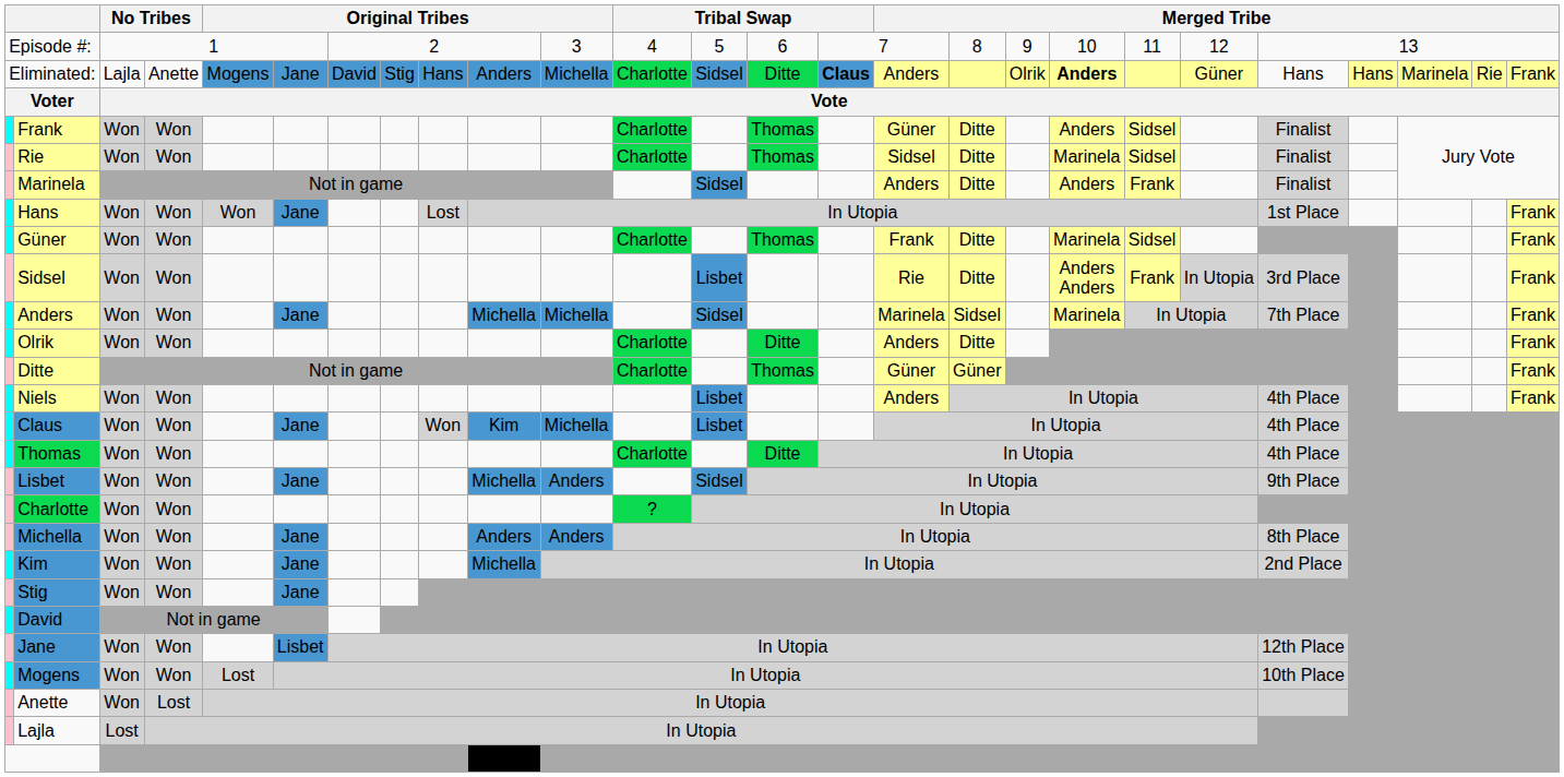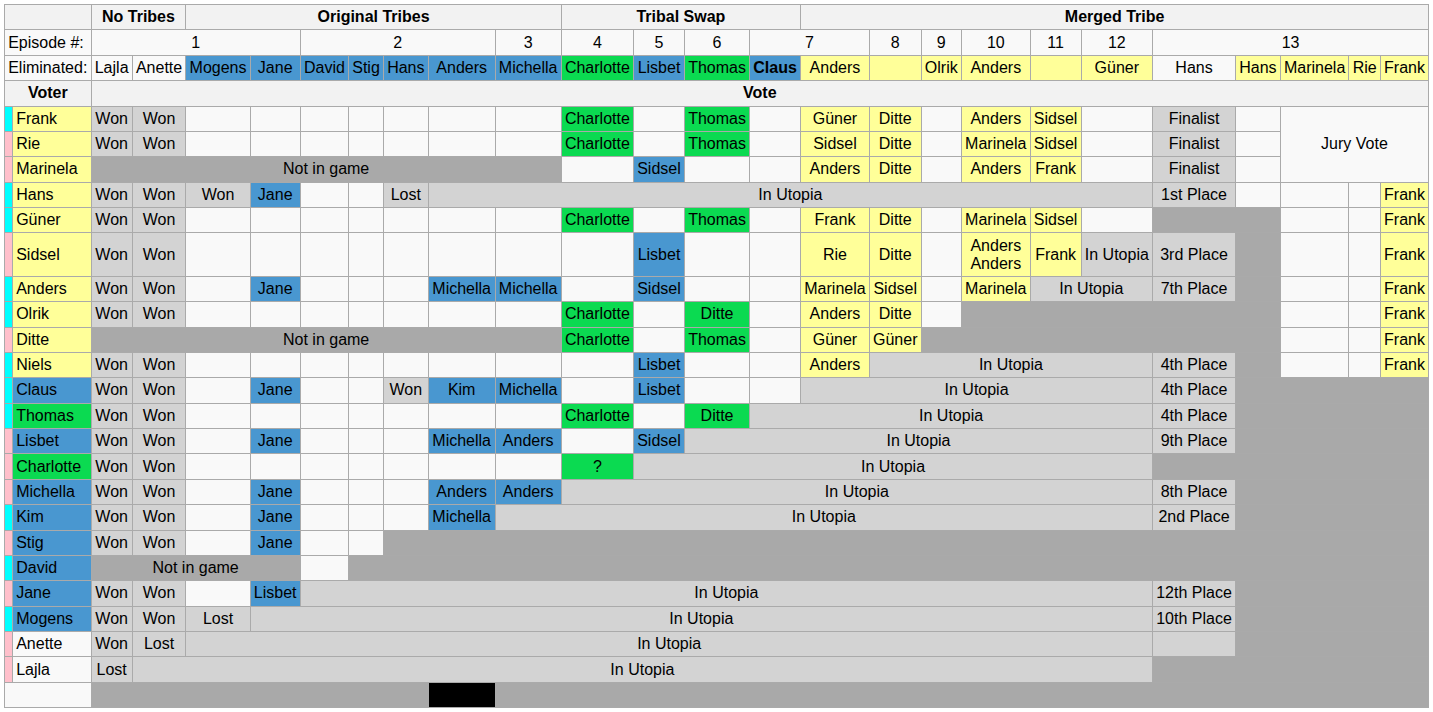 <table class="wikitable" style="text-align:center">
 <tr>
 <th colspan=2></th>
 <th colspan=2>No Tribes</th>
 <th colspan=7>Original Tribes</th>
 <th colspan=4>Tribal Swap</th>
 <th colspan=11>Merged Tribe</th>
 </tr>
 <tr>
 <td colspan=2 align="left">Episode #:</td>
 <td colspan=4>1</td>
 <td colspan=4>2</td>
 <td>3</td>
 <td>4</td>
 <td>5</td>
 <td>6</td>
 <td colspan=2>7</td>
 <td>8</td>
 <td>9</td>
 <td>10</td>
 <td>11</td>
 <td>12</td>
 <td colspan=5>13</td>
 </tr>
 <tr>
 <td colspan=2 align="left">Eliminated:</td>
 <td>Lajla<br></td>
 <td>Anette<br></td>
 <td bgcolor="#4997D0">Mogens<br></td>
 <td bgcolor="#4997D0">Jane<br></td>
 <td bgcolor="#4997D0">David<br></td>
 <td bgcolor="#4997D0">Stig<br></td>
 <td bgcolor="#4997D0">Hans<br></td>
 <td bgcolor="#4997D0">Anders</td>
 <td bgcolor="#4997D0">Michella<br></td>
 <td bgcolor="#0BDA51">Charlotte<br></td>
-<td bgcolor="#4997D0">Sidsel</td>
-<td bgcolor="#0BDA51">Ditte</td>
+<td bgcolor="#4997D0">Lisbet<br></td>
+<td bgcolor="#0BDA51">Thomas<br></td>
 <td bgcolor="#4997D0"><strong>Claus<br></strong></td>
 <td bgcolor="#FFFF99">Anders</td>
 <td bgcolor="#FFFF99"><br></td>
 <td bgcolor="#FFFF99">Olrik<br></td>
-<td bgcolor="#FFFF99"><strong>Anders<br></strong></td>
+<td bgcolor="#FFFF99">Anders<br></td>
 <td bgcolor="#FFFF99"><br></td>
 <td bgcolor="#FFFF99">Güner<br></td>
 <td>Hans<br></td>
 <td bgcolor="#FFFF99">Hans<br></td>
 <td bgcolor="#FFFF99">Marinela<br></td>
 <td bgcolor="#FFFF99">Rie<br></td>
 <td bgcolor="#FFFF99">Frank<br></td>
 </tr>
 <tr>
 <th colspan=2>Voter</th>
 <th colspan=24>Vote</th>
 </tr>
 <tr>
 <td style="background:cyan"></td>
 <td align="left" bgcolor="#FFFF99">Frank</td>
 <td bgcolor="lightgray">Won</td>
 <td bgcolor="lightgray">Won</td>
 <td></td>
 <td></td>
 <td></td>
 <td></td>
 <td></td>
 <td></td>
 <td></td>
 <td bgcolor="#0BDA51">Charlotte</td>
 <td></td>
 <td bgcolor="#0BDA51">Thomas</td>
 <td></td>
 <td bgcolor="#FFFF99">Güner</td>
 <td bgcolor="#FFFF99">Ditte</td>
 <td></td>
 <td bgcolor="#FFFF99">Anders</td>
 <td bgcolor="#FFFF99">Sidsel</td>
 <td></td>
 <td bgcolor="lightgray">Finalist</td>
 <td></td>
 <td colspan=3 rowspan=3>Jury Vote</td>
 </tr>
 <tr>
 <td style="background:pink"></td>
 <td align="left" bgcolor="#FFFF99">Rie</td>
 <td bgcolor="lightgray">Won</td>
 <td bgcolor="lightgray">Won</td>
 <td></td>
 <td></td>
 <td></td>
 <td></td>
 <td></td>
 <td></td>
 <td></td>
 <td bgcolor="#0BDA51">Charlotte</td>
 <td></td>
 <td bgcolor="#0BDA51">Thomas</td>
 <td></td>
 <td bgcolor="#FFFF99">Sidsel</td>
 <td bgcolor="#FFFF99">Ditte</td>
 <td></td>
 <td bgcolor="#FFFF99">Marinela</td>
 <td bgcolor="#FFFF99">Sidsel</td>
 <td></td>
 <td bgcolor="lightgray">Finalist</td>
 <td></td>
 </tr>
 <tr>
 <td style="background:pink"></td>
 <td align="left" bgcolor="#FFFF99">Marinela</td>
 <td bgcolor="darkgray" colspan=9>Not in game</td>
 <td></td>
 <td bgcolor="#4997D0">Sidsel</td>
 <td></td>
 <td></td>
 <td bgcolor="#FFFF99">Anders</td>
 <td bgcolor="#FFFF99">Ditte</td>
 <td></td>
 <td bgcolor="#FFFF99">Anders</td>
 <td bgcolor="#FFFF99">Frank</td>
 <td></td>
 <td bgcolor="lightgray">Finalist</td>
 <td></td>
 </tr>
 <tr>
 <td style="background:cyan"></td>
 <td align="left" bgcolor="#FFFF99">Hans</td>
 <td bgcolor="lightgray">Won</td>
 <td bgcolor="lightgray">Won</td>
 <td bgcolor="lightgray">Won</td>
 <td bgcolor="#4997D0">Jane</td>
 <td></td>
 <td></td>
 <td bgcolor="lightgray">Lost</td>
 <td bgcolor="lightgray" colspan=12>In Utopia</td>
 <td bgcolor="lightgray">1st Place</td>
 <td></td>
 <td></td>
 <td></td>
 <td bgcolor="#FFFF99">Frank</td>
 </tr>
 <tr>
 <td style="background:cyan"></td>
 <td align="left" bgcolor="#FFFF99">Güner</td>
 <td bgcolor="lightgray">Won</td>
 <td bgcolor="lightgray">Won</td>
 <td></td>
 <td></td>
 <td></td>
 <td></td>
 <td></td>
 <td></td>
 <td></td>
 <td bgcolor="#0BDA51">Charlotte</td>
 <td></td>
 <td bgcolor="#0BDA51">Thomas</td>
 <td></td>
 <td bgcolor="#FFFF99">Frank</td>
 <td bgcolor="#FFFF99">Ditte</td>
 <td></td>
 <td bgcolor="#FFFF99">Marinela</td>
 <td bgcolor="#FFFF99">Sidsel</td>
 <td></td>
 <td bgcolor="darkgray" colspan=2></td>
 <td></td>
 <td></td>
 <td bgcolor="#FFFF99">Frank</td>
 </tr>
 <tr>
 <td style="background:pink"></td>
 <td align="left" bgcolor="#FFFF99">Sidsel</td>
 <td bgcolor="lightgray">Won</td>
 <td bgcolor="lightgray">Won</td>
 <td></td>
 <td></td>
 <td></td>
 <td></td>
 <td></td>
 <td></td>
 <td></td>
 <td></td>
 <td bgcolor="#4997D0">Lisbet</td>
 <td></td>
 <td></td>
 <td bgcolor="#FFFF99">Rie</td>
 <td bgcolor="#FFFF99">Ditte</td>
 <td></td>
 <td bgcolor="#FFFF99">Anders<br>Anders</td>
 <td bgcolor="#FFFF99">Frank</td>
 <td bgcolor="lightgray" colspan=1>In Utopia</td>
 <td bgcolor="lightgray">3rd Place</td>
 <td bgcolor="darkgray" colspan=1></td>
 <td></td>
 <td></td>
 <td bgcolor="#FFFF99">Frank</td>
 </tr>
 <tr>
 <td style="background:cyan"></td>
 <td align="left" bgcolor="#FFFF99">Anders</td>
 <td bgcolor="lightgray">Won</td>
 <td bgcolor="lightgray">Won</td>
 <td></td>
 <td bgcolor="#4997D0">Jane</td>
 <td></td>
 <td></td>
 <td></td>
 <td bgcolor="#4997D0">Michella</td>
 <td bgcolor="#4997D0">Michella</td>
 <td></td>
 <td bgcolor="#4997D0">Sidsel</td>
 <td></td>
 <td></td>
 <td bgcolor="#FFFF99">Marinela</td>
 <td bgcolor="#FFFF99">Sidsel</td>
 <td></td>
 <td bgcolor="#FFFF99">Marinela</td>
 <td bgcolor="lightgray" colspan=2>In Utopia</td>
 <td bgcolor="lightgray">7th Place</td>
 <td bgcolor="darkgray" colspan=1></td>
 <td></td>
 <td></td>
 <td bgcolor="#FFFF99">Frank</td>
 </tr>
 <tr>
 <td style="background:cyan"></td>
 <td align="left" bgcolor="#FFFF99">Olrik</td>
 <td bgcolor="lightgray">Won</td>
 <td bgcolor="lightgray">Won</td>
 <td></td>
 <td></td>
 <td></td>
 <td></td>
 <td></td>
 <td></td>
 <td></td>
 <td bgcolor="#0BDA51">Charlotte</td>
 <td></td>
 <td bgcolor="#0BDA51">Ditte</td>
 <td></td>
 <td bgcolor="#FFFF99">Anders</td>
 <td bgcolor="#FFFF99">Ditte</td>
 <td></td>
 <td bgcolor="darkgray" colspan=5></td>
 <td></td>
 <td></td>
 <td bgcolor="#FFFF99">Frank</td>
 </tr>
 <tr>
 <td style="background:pink"></td>
 <td align="left" bgcolor="#FFFF99">Ditte</td>
 <td bgcolor="darkgray" colspan=9>Not in game</td>
 <td bgcolor="#0BDA51">Charlotte</td>
 <td></td>
 <td bgcolor="#0BDA51">Thomas</td>
 <td></td>
 <td bgcolor="#FFFF99">Güner</td>
 <td bgcolor="#FFFF99">Güner</td>
 <td bgcolor="darkgray" colspan=6></td>
 <td></td>
 <td></td>
 <td bgcolor="#FFFF99">Frank</td>
 </tr>
 <tr>
 <td style="background:cyan"></td>
 <td align="left" bgcolor="#FFFF99">Niels</td>
 <td bgcolor="lightgray">Won</td>
 <td bgcolor="lightgray">Won</td>
 <td></td>
 <td></td>
 <td></td>
 <td></td>
 <td></td>
 <td></td>
 <td></td>
 <td></td>
 <td bgcolor="#4997D0">Lisbet</td>
 <td></td>
 <td></td>
 <td bgcolor="#FFFF99">Anders</td>
 <td bgcolor="lightgray" colspan=5>In Utopia</td>
 <td bgcolor="lightgray">4th Place</td>
 <td bgcolor="darkgray" colspan=1></td>
 <td></td>
 <td></td>
 <td bgcolor="#FFFF99">Frank</td>
 </tr>
 <tr>
 <td style="background:cyan"></td>
 <td align="left" bgcolor="#4997D0">Claus</td>
 <td bgcolor="lightgray">Won</td>
 <td bgcolor="lightgray">Won</td>
 <td></td>
 <td bgcolor="#4997D0">Jane</td>
 <td></td>
 <td></td>
 <td bgcolor="lightgray">Won</td>
 <td bgcolor="#4997D0">Kim</td>
 <td bgcolor="#4997D0">Michella</td>
 <td></td>
 <td bgcolor="#4997D0">Lisbet</td>
 <td></td>
 <td></td>
 <td bgcolor="lightgray" colspan=6>In Utopia</td>
 <td bgcolor="lightgray">4th Place</td>
 <td bgcolor="darkgray" colspan=4></td>
 </tr>
 <tr>
 <td style="background:cyan"></td>
 <td align="left" bgcolor="#0BDA51">Thomas</td>
 <td bgcolor="lightgray">Won</td>
 <td bgcolor="lightgray">Won</td>
 <td></td>
 <td></td>
 <td></td>
 <td></td>
 <td></td>
 <td></td>
 <td></td>
 <td bgcolor="#0BDA51">Charlotte</td>
 <td></td>
 <td bgcolor="#0BDA51">Ditte</td>
 <td bgcolor="lightgray" colspan=7>In Utopia</td>
 <td bgcolor="lightgray">4th Place</td>
 <td bgcolor="darkgray" colspan=4></td>
 </tr>
 <tr>
 <td style="background:pink"></td>
 <td align="left" bgcolor="#4997D0">Lisbet</td>
 <td bgcolor="lightgray">Won</td>
 <td bgcolor="lightgray">Won</td>
 <td></td>
 <td bgcolor="#4997D0">Jane</td>
 <td></td>
 <td></td>
 <td></td>
 <td bgcolor="#4997D0">Michella</td>
 <td bgcolor="#4997D0">Anders</td>
 <td></td>
 <td bgcolor="#4997D0">Sidsel</td>
 <td bgcolor="lightgray" colspan=8>In Utopia</td>
 <td bgcolor="lightgray">9th Place</td>
 <td bgcolor="darkgray" colspan=4></td>
 </tr>
 <tr>
 <td style="background:pink"></td>
 <td align="left" bgcolor="#0BDA51">Charlotte</td>
 <td bgcolor="lightgray">Won</td>
 <td bgcolor="lightgray">Won</td>
 <td></td>
 <td></td>
 <td></td>
 <td></td>
 <td></td>
 <td></td>
 <td></td>
 <td bgcolor="#0BDA51">?</td>
 <td bgcolor="lightgray" colspan=9>In Utopia</td>
 <td bgcolor="darkgray" colspan=5></td>
 </tr>
 <tr>
 <td style="background:pink"></td>
 <td align="left" bgcolor="#4997D0">Michella</td>
 <td bgcolor="lightgray">Won</td>
 <td bgcolor="lightgray">Won</td>
 <td></td>
 <td bgcolor="#4997D0">Jane</td>
 <td></td>
 <td></td>
 <td></td>
 <td bgcolor="#4997D0">Anders</td>
 <td bgcolor="#4997D0">Anders</td>
 <td bgcolor="lightgray" colspan=10>In Utopia</td>
 <td bgcolor="lightgray">8th Place</td>
 <td bgcolor="darkgray" colspan=4></td>
 </tr>
 <tr>
 <td style="background:cyan"></td>
 <td align="left" bgcolor="#4997D0">Kim</td>
 <td bgcolor="lightgray">Won</td>
 <td bgcolor="lightgray">Won</td>
 <td></td>
 <td bgcolor="#4997D0">Jane</td>
 <td></td>
 <td></td>
 <td></td>
 <td bgcolor="#4997D0">Michella</td>
 <td bgcolor="lightgray" colspan=11>In Utopia</td>
 <td bgcolor="lightgray">2nd Place</td>
 <td bgcolor="darkgray" colspan=4></td>
 </tr>
 <tr>
 <td style="background:pink"></td>
 <td align="left" bgcolor="#4997D0">Stig</td>
 <td bgcolor="lightgray">Won</td>
 <td bgcolor="lightgray">Won</td>
 <td></td>
 <td bgcolor="#4997D0">Jane</td>
 <td></td>
 <td></td>
 <td bgcolor="darkgray" colspan=18></td>
 </tr>
 <tr>
 <td style="background:cyan"></td>
 <td align="left" bgcolor="#4997D0">David</td>
 <td bgcolor="darkgray" colspan=4>Not in game</td>
 <td></td>
 <td bgcolor="darkgray" colspan=19></td>
 </tr>
 <tr>
 <td style="background:pink"></td>
 <td align="left" bgcolor="#4997D0">Jane</td>
 <td bgcolor="lightgray">Won</td>
 <td bgcolor="lightgray">Won</td>
 <td></td>
 <td bgcolor="#4997D0">Lisbet</td>
 <td bgcolor="lightgray" colspan=15>In Utopia</td>
 <td bgcolor="lightgray">12th Place</td>
 <td bgcolor="darkgray" colspan=4></td>
 </tr>
 <tr>
 <td style="background:cyan"></td>
 <td align="left" bgcolor="#4997D0">Mogens</td>
 <td bgcolor="lightgray">Won</td>
 <td bgcolor="lightgray">Won</td>
 <td bgcolor="lightgray">Lost</td>
 <td bgcolor="lightgray" colspan=16>In Utopia</td>
 <td bgcolor="lightgray">10th Place</td>
 <td bgcolor="darkgray" colspan=4></td>
 </tr>
 <tr>
 <td style="background:pink"></td>
 <td align="left">Anette</td>
 <td bgcolor="lightgray">Won</td>
 <td bgcolor="lightgray">Lost</td>
 <td bgcolor="lightgray" colspan=17>In Utopia</td>
 <td bgcolor="lightgray"></td>
 <td bgcolor="darkgray" colspan=4></td>
 </tr>
 <tr>
 <td style="background:pink"></td>
 <td align="left">Lajla</td>
 <td bgcolor="lightgray">Lost</td>
 <td bgcolor="lightgray" colspan=18>In Utopia</td>
 <td bgcolor="darkgray" colspan=5></td>
 </tr>
 <tr>
 <td colspan=2 align="left"></td>
 <td bgcolor="darkgray" colspan=7></td>
 <td bgcolor="#000000"><span>Kim (x3)</span></td>
 <td bgcolor="darkgray" colspan=16></td>
 </tr>
 <tr>
 </tr>
 </table>
